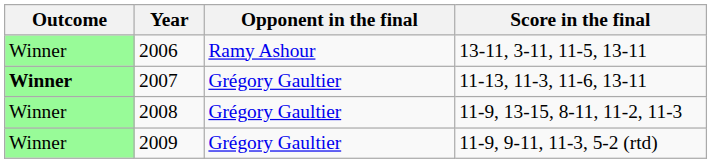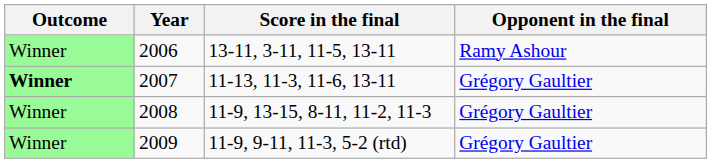 <table class="sortable wikitable">
 <tr>
 <th width="100">Outcome</th>
 <th width="50">Year</th>
+<th width="200">Score in the final</th>
 <th width="200">Opponent in the final</th>
-<th width="200">Score in the final</th>
 </tr>
 <tr>
 <td bgcolor="98FB98">Winner</td>
 <td>2006</td>
+<td>13-11, 3-11, 11-5, 13-11</td>
 <td>   <a href='#'>Ramy Ashour</a></td>
-<td>13-11, 3-11, 11-5, 13-11</td>
 </tr>
 <tr>
 <td bgcolor="98FB98"><strong>Winner</strong></td>
 <td>2007</td>
+<td>11-13, 11-3, 11-6, 13-11</td>
 <td>   <a href='#'>Grégory Gaultier</a></td>
-<td>11-13, 11-3, 11-6, 13-11</td>
 </tr>
 <tr>
 <td bgcolor="98FB98">Winner</td>
 <td>2008</td>
+<td>11-9, 13-15, 8-11, 11-2, 11-3</td>
 <td>   <a href='#'>Grégory Gaultier</a></td>
-<td>11-9, 13-15, 8-11, 11-2, 11-3</td>
 </tr>
 <tr>
 <td bgcolor="98FB98">Winner</td>
 <td>2009</td>
+<td>11-9, 9-11, 11-3, 5-2 (rtd)</td>
 <td>   <a href='#'>Grégory Gaultier</a></td>
-<td>11-9, 9-11, 11-3, 5-2 (rtd)</td>
 </tr>
 </table>
